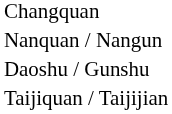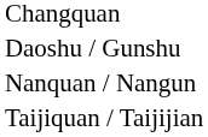 <table>
 <tr>
 <td>Changquan</td>
+<td></td>
+<td></td>
+<td></td>
+</tr>
+<tr>
+<td>Daoshu / Gunshu</td>
 <td></td>
 <td></td>
 <td></td>
 </tr>
 <tr>
 <td>Nanquan / Nangun</td>
 <td></td>
 <td></td>
 <td></td>
 </tr>
 <tr>
-<td>Daoshu / Gunshu</td>
-<td></td>
-<td></td>
-<td></td>
-</tr>
-<tr>
 <td>Taijiquan / Taijijian</td>
 <td></td>
 <td></td>
 <td></td>
 </tr>
 </table>
